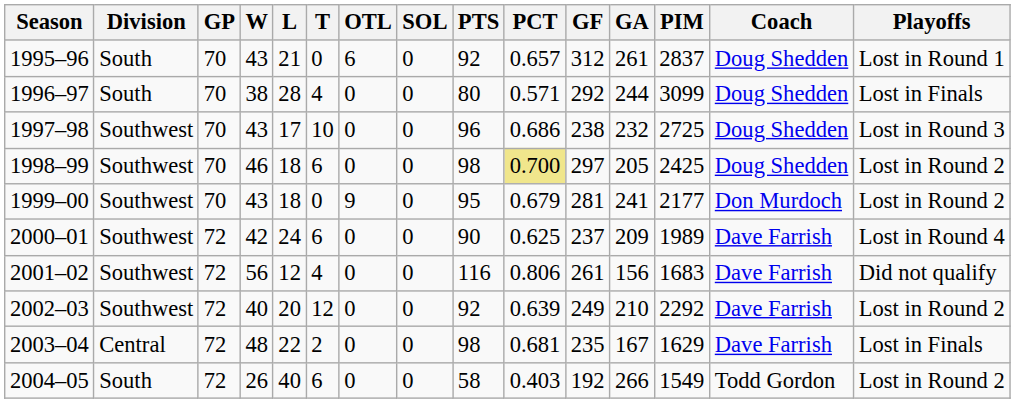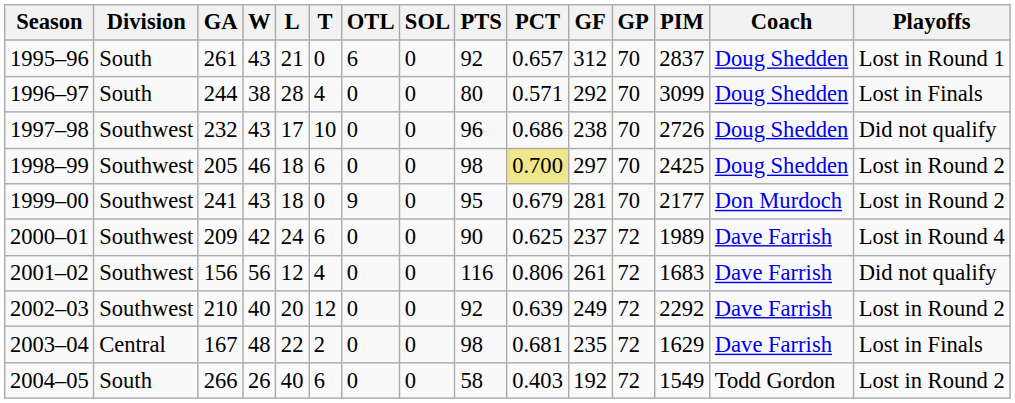 <table class="wikitable">
 <tr>
 <th>Season</th>
 <th>Division</th>
-<th>GP</th>
+<th>GA</th>
 <th>W</th>
 <th>L</th>
 <th>T</th>
 <th>OTL</th>
 <th>SOL</th>
 <th>PTS</th>
 <th>PCT</th>
 <th>GF</th>
-<th>GA</th>
+<th>GP</th>
 <th>PIM</th>
 <th>Coach</th>
 <th>Playoffs</th>
 </tr>
 <tr>
 <td>1995–96</td>
 <td>South</td>
-<td>70</td>
+<td>261</td>
 <td>43</td>
 <td>21</td>
 <td>0</td>
 <td>6</td>
 <td>0</td>
 <td>92</td>
 <td>0.657</td>
 <td>312</td>
-<td>261</td>
+<td>70</td>
 <td>2837</td>
 <td><a href='#'>Doug Shedden</a></td>
 <td>Lost in Round 1</td>
 </tr>
 <tr>
 <td>1996–97</td>
 <td>South</td>
-<td>70</td>
+<td>244</td>
 <td>38</td>
 <td>28</td>
 <td>4</td>
 <td>0</td>
 <td>0</td>
 <td>80</td>
 <td>0.571</td>
 <td>292</td>
-<td>244</td>
+<td>70</td>
 <td>3099</td>
 <td><a href='#'>Doug Shedden</a></td>
 <td>Lost in Finals</td>
 </tr>
 <tr>
 <td>1997–98</td>
 <td>Southwest</td>
-<td>70</td>
+<td>232</td>
 <td>43</td>
 <td>17</td>
 <td>10</td>
 <td>0</td>
 <td>0</td>
 <td>96</td>
 <td>0.686</td>
 <td>238</td>
-<td>232</td>
-<td>2725</td>
+<td>70</td>
+<td>2726</td>
 <td><a href='#'>Doug Shedden</a></td>
-<td>Lost in Round 3</td>
+<td>Did not qualify</td>
 </tr>
 <tr>
 <td>1998–99</td>
 <td>Southwest</td>
-<td>70</td>
+<td>205</td>
 <td>46</td>
 <td>18</td>
 <td>6</td>
 <td>0</td>
 <td>0</td>
 <td>98</td>
 <td style="background: khaki;">0.700</td>
 <td>297</td>
-<td>205</td>
+<td>70</td>
 <td>2425</td>
 <td><a href='#'>Doug Shedden</a></td>
 <td>Lost in Round 2</td>
 </tr>
 <tr>
 <td>1999–00</td>
 <td>Southwest</td>
-<td>70</td>
+<td>241</td>
 <td>43</td>
 <td>18</td>
 <td>0</td>
 <td>9</td>
 <td>0</td>
 <td>95</td>
 <td>0.679</td>
 <td>281</td>
-<td>241</td>
+<td>70</td>
 <td>2177</td>
 <td><a href='#'>Don Murdoch</a></td>
 <td>Lost in Round 2</td>
 </tr>
 <tr>
 <td>2000–01</td>
 <td>Southwest</td>
-<td>72</td>
+<td>209</td>
 <td>42</td>
 <td>24</td>
 <td>6</td>
 <td>0</td>
 <td>0</td>
 <td>90</td>
 <td>0.625</td>
 <td>237</td>
-<td>209</td>
+<td>72</td>
 <td>1989</td>
 <td><a href='#'>Dave Farrish</a></td>
 <td>Lost in Round 4</td>
 </tr>
 <tr>
 <td>2001–02</td>
 <td>Southwest</td>
-<td>72</td>
+<td>156</td>
 <td>56</td>
 <td>12</td>
 <td>4</td>
 <td>0</td>
 <td>0</td>
 <td>116</td>
 <td>0.806</td>
 <td>261</td>
-<td>156</td>
+<td>72</td>
 <td>1683</td>
 <td><a href='#'>Dave Farrish</a></td>
 <td>Did not qualify</td>
 </tr>
 <tr>
 <td>2002–03</td>
 <td>Southwest</td>
-<td>72</td>
+<td>210</td>
 <td>40</td>
 <td>20</td>
 <td>12</td>
 <td>0</td>
 <td>0</td>
 <td>92</td>
 <td>0.639</td>
 <td>249</td>
-<td>210</td>
+<td>72</td>
 <td>2292</td>
 <td><a href='#'>Dave Farrish</a></td>
 <td>Lost in Round 2</td>
 </tr>
 <tr>
 <td>2003–04</td>
 <td>Central</td>
-<td>72</td>
+<td>167</td>
 <td>48</td>
 <td>22</td>
 <td>2</td>
 <td>0</td>
 <td>0</td>
 <td>98</td>
 <td>0.681</td>
 <td>235</td>
-<td>167</td>
+<td>72</td>
 <td>1629</td>
 <td><a href='#'>Dave Farrish</a></td>
 <td>Lost in Finals</td>
 </tr>
 <tr>
 <td>2004–05</td>
 <td>South</td>
-<td>72</td>
+<td>266</td>
 <td>26</td>
 <td>40</td>
 <td>6</td>
 <td>0</td>
 <td>0</td>
 <td>58</td>
 <td>0.403</td>
 <td>192</td>
-<td>266</td>
+<td>72</td>
 <td>1549</td>
 <td>Todd Gordon</td>
 <td>Lost in Round 2</td>
 </tr>
 </table>
